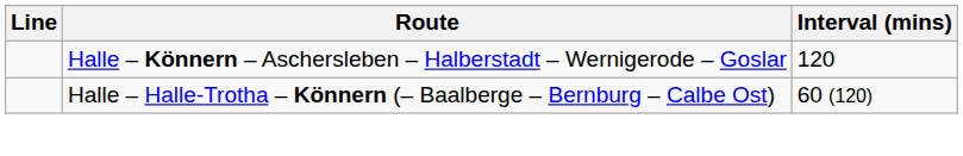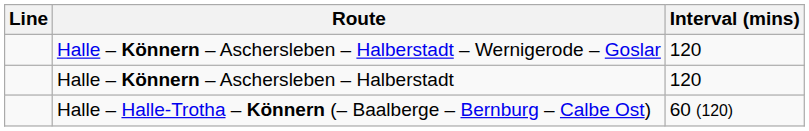 <table class="wikitable">
 <tr>
 <th>Line</th>
 <th>Route</th>
 <th>Interval (mins)</th>
 </tr>
 <tr>
 <td></td>
 <td><a href='#'>Halle</a> – <strong>Könnern</strong> – Aschersleben – <a href='#'>Halberstadt</a> – Wernigerode – <a href='#'>Goslar</a></td>
 <td>120</td>
 </tr>
 <tr>
 <td></td>
+<td>Halle – <strong>Könnern</strong> – Aschersleben – Halberstadt</td>
+<td>120</td>
+</tr>
+<tr>
+<td></td>
 <td>Halle – <a href='#'>Halle-Trotha</a> – <strong>Könnern</strong> (– Baalberge – <a href='#'>Bernburg</a> – <a href='#'>Calbe Ost</a>)</td>
 <td>60 <small>(120)</small></td>
 </tr>
 </table>
